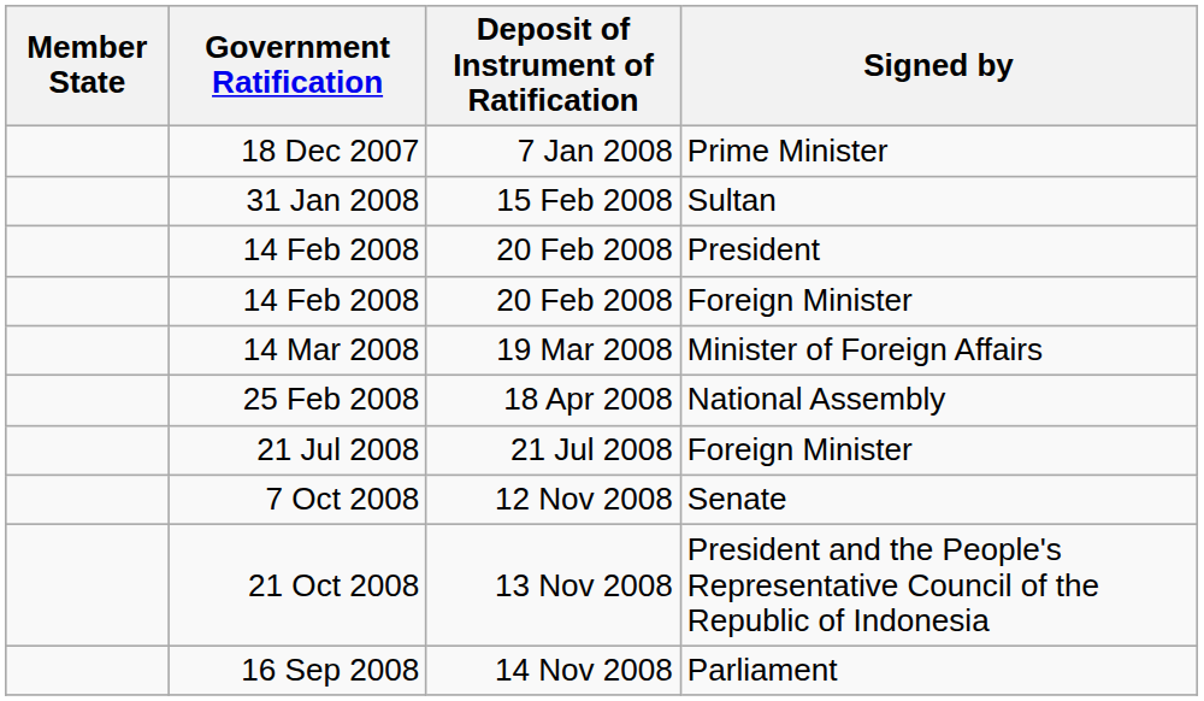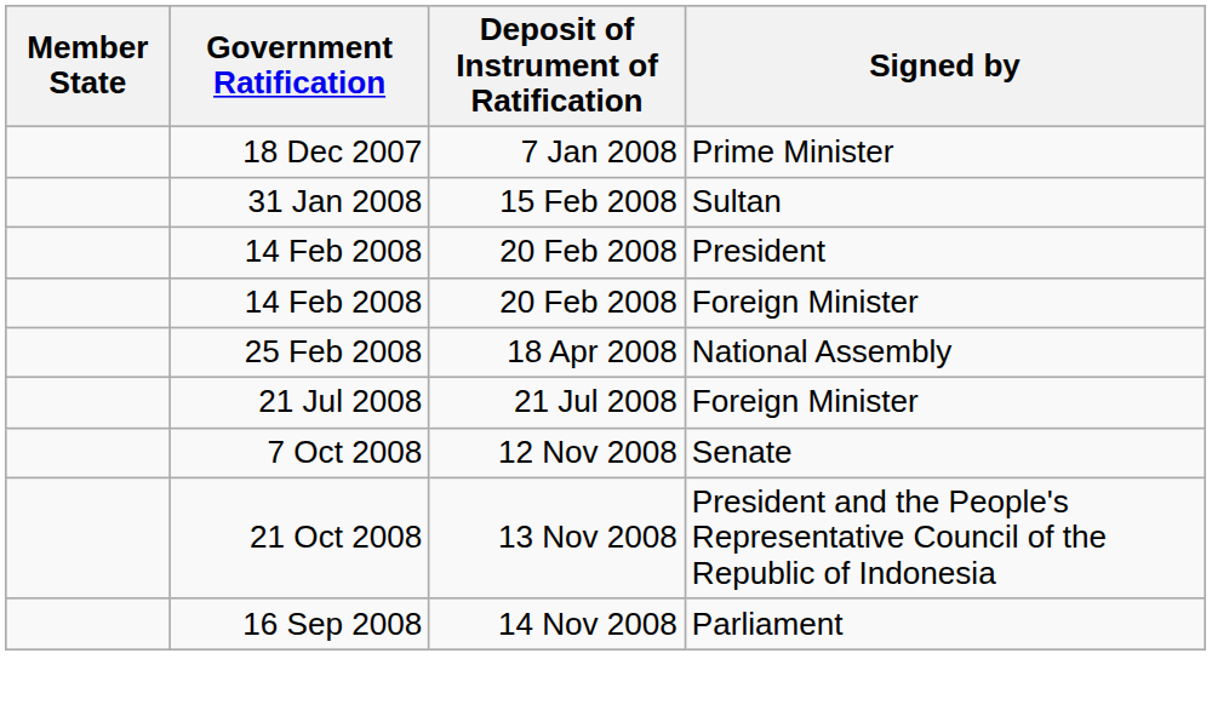 <table class="wikitable">
 <tr style="text-align:center;">
 <th>Member State</th>
 <th>Government <a href='#'>Ratification</a></th>
 <th>Deposit of<br>Instrument of Ratification</th>
 <th>Signed by</th>
 </tr>
 <tr>
 <td></td>
 <td style="text-align:right;">18 Dec 2007</td>
 <td style="text-align:right;">7 Jan 2008</td>
 <td>Prime Minister</td>
 </tr>
 <tr>
 <td></td>
 <td style="text-align:right;">31 Jan 2008</td>
 <td style="text-align:right;">15 Feb 2008</td>
 <td>Sultan</td>
 </tr>
 <tr>
 <td></td>
 <td style="text-align:right;">14 Feb 2008</td>
 <td style="text-align:right;">20 Feb 2008</td>
 <td>President</td>
 </tr>
 <tr>
 <td></td>
 <td style="text-align:right;">14 Feb 2008</td>
 <td style="text-align:right;">20 Feb 2008</td>
 <td>Foreign Minister</td>
 </tr>
 <tr>
 <td></td>
-<td style="text-align:right;">14 Mar 2008</td>
-<td style="text-align:right;">19 Mar 2008</td>
-<td>Minister of Foreign Affairs</td>
-</tr>
-<tr>
-<td></td>
 <td style="text-align:right;">25 Feb 2008</td>
 <td style="text-align:right;">18 Apr 2008</td>
 <td>National Assembly</td>
 </tr>
 <tr>
 <td></td>
 <td style="text-align:right;">21 Jul 2008</td>
 <td style="text-align:right;">21 Jul 2008</td>
 <td>Foreign Minister</td>
 </tr>
 <tr>
 <td></td>
 <td style="text-align:right;">7 Oct 2008</td>
 <td style="text-align:right;">12 Nov 2008</td>
 <td>Senate</td>
 </tr>
 <tr>
 <td></td>
 <td style="text-align:right;">21 Oct 2008</td>
 <td style="text-align:right;">13 Nov 2008</td>
 <td>President and the People's Representative Council of the Republic of Indonesia</td>
 </tr>
 <tr>
 <td></td>
 <td style="text-align:right;">16 Sep 2008</td>
 <td style="text-align:right;">14 Nov 2008</td>
 <td>Parliament</td>
 </tr>
 </table>
